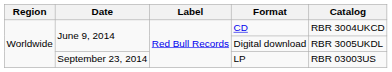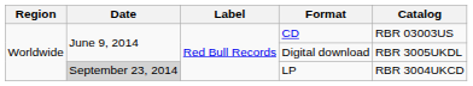 <table class="wikitable">
 <tr>
 <th>Region</th>
 <th>Date</th>
 <th>Label</th>
 <th>Format</th>
 <th>Catalog</th>
 </tr>
 <tr>
 <td rowspan=3>Worldwide</td>
 <td rowspan=2>June 9, 2014</td>
 <td rowspan=3><a href='#'>Red Bull Records</a></td>
 <td><a href='#'>CD</a></td>
-<td>RBR 3004UKCD</td>
+<td>RBR 03003US</td>
 </tr>
 <tr>
 <td>Digital download</td>
 <td>RBR 3005UKDL</td>
 </tr>
 <tr>
-<td>September 23, 2014</td>
+<td style="background: lightgrey;">September 23, 2014</td>
 <td>LP</td>
-<td>RBR 03003US</td>
+<td>RBR 3004UKCD</td>
 </tr>
 </table>
